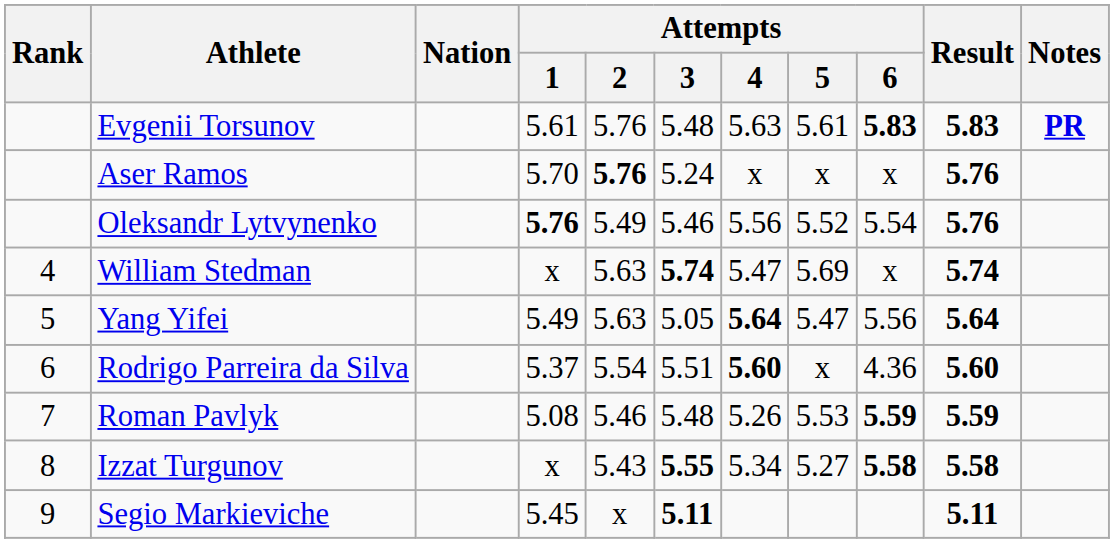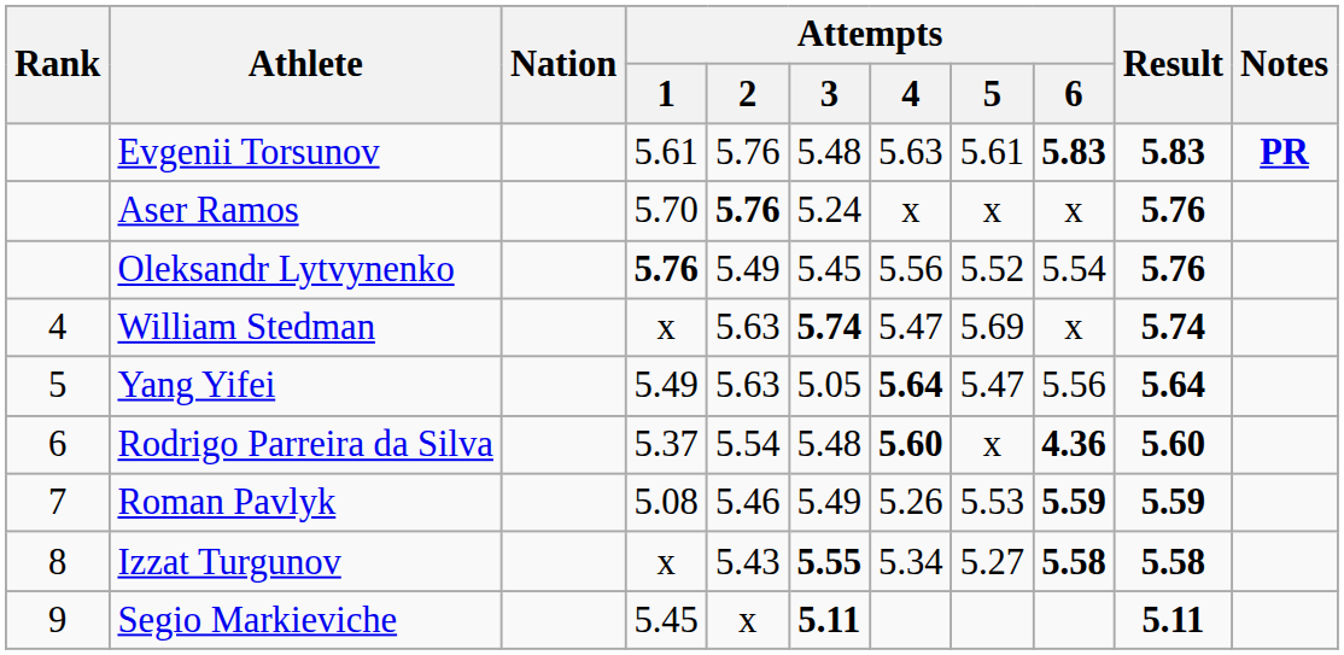 <table class="wikitable sortable" style="text-align:center">
 <tr>
 <th rowspan="2">Rank</th>
 <th rowspan="2">Athlete</th>
 <th rowspan="2">Nation</th>
 <th colspan="6">Attempts</th>
 <th rowspan="2">Result</th>
 <th rowspan="2">Notes</th>
 </tr>
 <tr>
 <th>1</th>
 <th>2</th>
 <th>3</th>
 <th>4</th>
 <th>5</th>
 <th>6</th>
 </tr>
 <tr>
 <td></td>
 <td align=left><a href='#'>Evgenii Torsunov</a></td>
 <td align=left></td>
 <td>5.61</td>
 <td>5.76</td>
 <td>5.48</td>
 <td>5.63</td>
 <td>5.61</td>
 <td><strong>5.83</strong></td>
 <td><strong>5.83</strong></td>
 <td><strong><a href='#'>PR</a></strong></td>
 </tr>
 <tr>
 <td></td>
 <td align=left><a href='#'>Aser Ramos</a></td>
 <td align=left></td>
 <td>5.70</td>
 <td><strong>5.76</strong></td>
 <td>5.24</td>
 <td>x</td>
 <td>x</td>
 <td>x</td>
 <td><strong>5.76</strong></td>
 <td></td>
 </tr>
 <tr>
 <td></td>
 <td align=left><a href='#'>Oleksandr Lytvynenko</a></td>
 <td align=left></td>
 <td><strong>5.76</strong></td>
 <td>5.49</td>
-<td>5.46</td>
+<td>5.45</td>
 <td>5.56</td>
 <td>5.52</td>
 <td>5.54</td>
 <td><strong>5.76</strong></td>
 <td></td>
 </tr>
 <tr>
 <td>4</td>
 <td align=left><a href='#'>William Stedman</a></td>
 <td align=left></td>
 <td>x</td>
 <td>5.63</td>
 <td><strong>5.74</strong></td>
 <td>5.47</td>
 <td>5.69</td>
 <td>x</td>
 <td><strong>5.74</strong></td>
 <td></td>
 </tr>
 <tr>
 <td>5</td>
 <td align=left><a href='#'>Yang Yifei</a></td>
 <td align=left></td>
 <td>5.49</td>
 <td>5.63</td>
 <td>5.05</td>
 <td><strong>5.64</strong></td>
 <td>5.47</td>
 <td>5.56</td>
 <td><strong>5.64</strong></td>
 <td></td>
 </tr>
 <tr>
 <td>6</td>
 <td align=left><a href='#'>Rodrigo Parreira da Silva</a></td>
 <td align=left></td>
 <td>5.37</td>
 <td>5.54</td>
-<td>5.51</td>
+<td>5.48</td>
 <td><strong>5.60</strong></td>
 <td>x</td>
-<td>4.36</td>
+<td><strong>4.36</strong></td>
 <td><strong>5.60</strong></td>
 <td></td>
 </tr>
 <tr>
 <td>7</td>
 <td align=left><a href='#'>Roman Pavlyk</a></td>
 <td align=left></td>
 <td>5.08</td>
 <td>5.46</td>
-<td>5.48</td>
+<td>5.49</td>
 <td>5.26</td>
 <td>5.53</td>
 <td><strong>5.59</strong></td>
 <td><strong>5.59</strong></td>
 <td></td>
 </tr>
 <tr>
 <td>8</td>
 <td align=left><a href='#'>Izzat Turgunov</a></td>
 <td align=left></td>
 <td>x</td>
 <td>5.43</td>
 <td><strong>5.55</strong></td>
 <td>5.34</td>
 <td>5.27</td>
 <td><strong>5.58</strong></td>
 <td><strong>5.58</strong></td>
 <td></td>
 </tr>
 <tr>
 <td>9</td>
 <td align=left><a href='#'>Segio Markieviche</a></td>
 <td align=left></td>
 <td>5.45</td>
 <td>x</td>
 <td><strong>5.11</strong></td>
 <td></td>
 <td></td>
 <td></td>
 <td><strong>5.11</strong></td>
 <td></td>
 </tr>
 </table>
